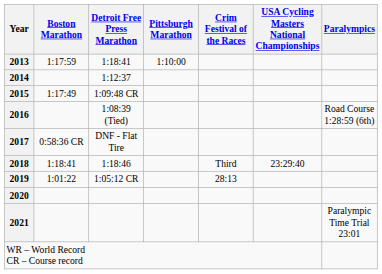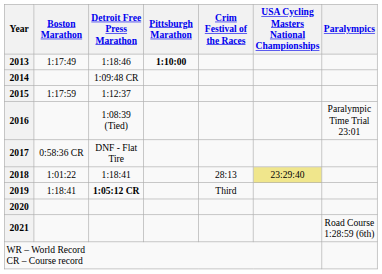 <table class="wikitable" style="font-size:95%; text-align:center;">
 <tr>
 <th style="width:40px;">Year</th>
 <th style="width:80px;"><a href='#'>Boston Marathon</a></th>
 <th style="width:80px;"><a href='#'>Detroit Free Press Marathon</a></th>
 <th style="width:80px;"><a href='#'>Pittsburgh Marathon</a></th>
 <th style="width:80px;"><a href='#'>Crim Festival of the Races</a></th>
 <th style="width:80px;"><a href='#'>USA Cycling Masters National Championships</a></th>
 <th style="width:80px;"><a href='#'>Paralympics</a></th>
 </tr>
 <tr>
 <th>2013</th>
-<td> 1:17:59</td>
-<td> 1:18:41 </td>
-<td>  1:10:00</td>
+<td> 1:17:49</td>
+<td>  1:18:46</td>
+<td><strong>  1:10:00</strong></td>
 <td></td>
 <td></td>
 <td></td>
 </tr>
 <tr>
 <th>2014</th>
 <td></td>
-<td>  1:12:37</td>
+<td>  1:09:48 CR</td>
 <td></td>
 <td></td>
 <td></td>
 <td></td>
 </tr>
 <tr>
 <th>2015</th>
-<td> 1:17:49</td>
-<td>  1:09:48 CR</td>
+<td> 1:17:59</td>
+<td>  1:12:37</td>
 <td></td>
 <td></td>
 <td></td>
 <td></td>
 </tr>
 <tr>
 <th>2016</th>
 <td></td>
 <td>  1:08:39 (Tied)</td>
 <td></td>
 <td></td>
 <td></td>
-<td>Road Course 1:28:59 (6th) </td>
+<td>Paralympic Time Trial 23:01</td>
 </tr>
 <tr>
 <th>2017</th>
 <td> 0:58:36 CR</td>
 <td>DNF - Flat Tire</td>
 <td></td>
 <td></td>
 <td></td>
 <td></td>
 </tr>
 <tr>
 <th>2018</th>
-<td> 1:18:41</td>
-<td>  1:18:46</td>
+<td> 1:01:22</td>
+<td> 1:18:41 </td>
 <td></td>
-<td> Third</td>
-<td> 23:29:40</td>
+<td> 28:13</td>
+<td style="background: khaki;"> 23:29:40</td>
 <td></td>
 </tr>
 <tr>
 <th>2019</th>
-<td> 1:01:22</td>
-<td> 1:05:12 CR</td>
+<td> 1:18:41</td>
+<td><strong> 1:05:12 CR</strong></td>
 <td></td>
-<td> 28:13</td>
+<td> Third</td>
 <td></td>
 <td></td>
 </tr>
 <tr>
 <th>2020</th>
 <td></td>
 <td></td>
 <td></td>
 <td></td>
 <td></td>
 <td></td>
 </tr>
 <tr>
 <th>2021</th>
 <td></td>
 <td></td>
 <td></td>
 <td></td>
 <td></td>
-<td>Paralympic Time Trial 23:01</td>
+<td>Road Course 1:28:59 (6th) </td>
 </tr>
 <tr>
 <td colspan="6" style="text-align:left;">WR – World Record<br>CR – Course record</td>
 </tr>
 </table>
